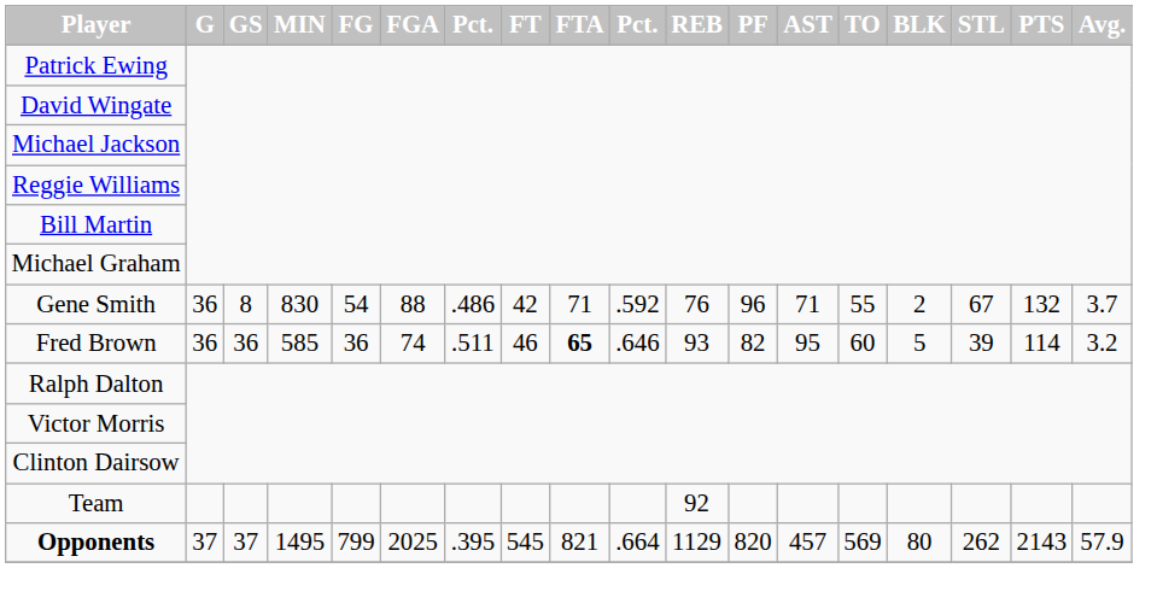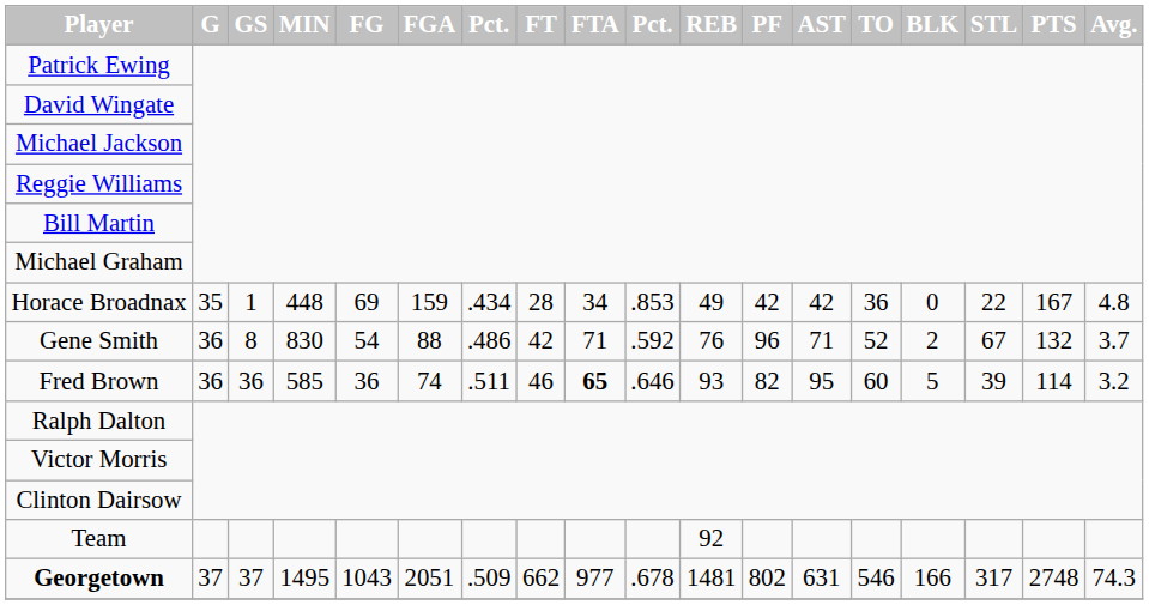 <table class="wikitable" style="text-align:center">
 <tr>
 <th style="background:silver;color:#FFFFFF;">Player</th>
 <th style="background:silver;color:#FFFFFF;">G</th>
 <th style="background:silver;color:#FFFFFF;">GS</th>
 <th style="background:silver;color:#FFFFFF;">MIN</th>
 <th style="background:silver;color:#FFFFFF;">FG</th>
 <th style="background:silver;color:#FFFFFF;">FGA</th>
 <th style="background:silver;color:#FFFFFF;">Pct.</th>
 <th style="background:silver;color:#FFFFFF;">FT</th>
 <th style="background:silver;color:#FFFFFF;">FTA</th>
 <th style="background:silver;color:#FFFFFF;">Pct.</th>
 <th style="background:silver;color:#FFFFFF;">REB</th>
 <th style="background:silver;color:#FFFFFF;">PF</th>
 <th style="background:silver;color:#FFFFFF;">AST</th>
 <th style="background:silver;color:#FFFFFF;">TO</th>
 <th style="background:silver;color:#FFFFFF;">BLK</th>
 <th style="background:silver;color:#FFFFFF;">STL</th>
 <th style="background:silver;color:#FFFFFF;">PTS</th>
 <th style="background:silver;color:#FFFFFF;">Avg.</th>
 </tr>
 <tr>
 <td><a href='#'>Patrick Ewing</a></td>
 </tr>
 <tr>
 <td><a href='#'>David Wingate</a></td>
 </tr>
 <tr>
 <td><a href='#'>Michael Jackson</a></td>
 </tr>
 <tr>
 <td><a href='#'>Reggie Williams</a></td>
 </tr>
 <tr>
 <td><a href='#'>Bill Martin</a></td>
 </tr>
 <tr>
 <td>Michael Graham</td>
 </tr>
 <tr>
+<td>Horace Broadnax</td>
+<td>35</td>
+<td>1</td>
+<td>448</td>
+<td>69</td>
+<td>159</td>
+<td>.434</td>
+<td>28</td>
+<td>34</td>
+<td>.853</td>
+<td>49</td>
+<td>42</td>
+<td>42</td>
+<td>36</td>
+<td>0</td>
+<td>22</td>
+<td>167</td>
+<td>4.8</td>
+</tr>
+<tr>
 <td>Gene Smith</td>
 <td>36</td>
 <td>8</td>
 <td>830</td>
 <td>54</td>
 <td>88</td>
 <td>.486</td>
 <td>42</td>
 <td>71</td>
 <td>.592</td>
 <td>76</td>
 <td>96</td>
 <td>71</td>
-<td>55</td>
+<td>52</td>
 <td>2</td>
 <td>67</td>
 <td>132</td>
 <td>3.7</td>
 </tr>
 <tr>
 <td>Fred Brown</td>
 <td>36</td>
 <td>36</td>
 <td>585</td>
 <td>36</td>
 <td>74</td>
 <td>.511</td>
 <td>46</td>
 <td><strong>65</strong></td>
 <td>.646</td>
 <td>93</td>
 <td>82</td>
 <td>95</td>
 <td>60</td>
 <td>5</td>
 <td>39</td>
 <td>114</td>
 <td>3.2</td>
 </tr>
 <tr>
 <td>Ralph Dalton</td>
 </tr>
 <tr>
 <td>Victor Morris</td>
 </tr>
 <tr>
 <td>Clinton Dairsow</td>
 </tr>
 <tr>
 <td>Team</td>
 <td></td>
 <td></td>
 <td></td>
 <td></td>
 <td></td>
 <td></td>
 <td></td>
 <td></td>
 <td></td>
 <td>92</td>
 <td></td>
 <td></td>
 <td></td>
 <td></td>
 <td></td>
 <td></td>
 <td></td>
 </tr>
 <tr>
-<td><strong>Opponents</strong></td>
+<td><strong>Georgetown</strong></td>
 <td>37</td>
 <td>37</td>
 <td>1495</td>
-<td>799</td>
-<td>2025</td>
-<td>.395</td>
-<td>545</td>
-<td>821</td>
-<td>.664</td>
-<td>1129</td>
-<td>820</td>
-<td>457</td>
-<td>569</td>
-<td>80</td>
-<td>262</td>
-<td>2143</td>
-<td>57.9</td>
+<td>1043</td>
+<td>2051</td>
+<td>.509</td>
+<td>662</td>
+<td>977</td>
+<td>.678</td>
+<td>1481</td>
+<td>802</td>
+<td>631</td>
+<td>546</td>
+<td>166</td>
+<td>317</td>
+<td>2748</td>
+<td>74.3</td>
 </tr>
 <tr>
 </tr>
 </table>
